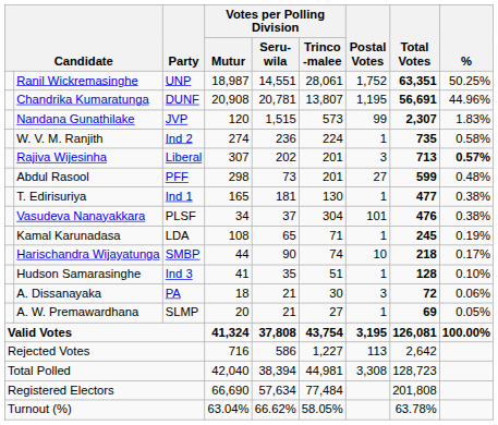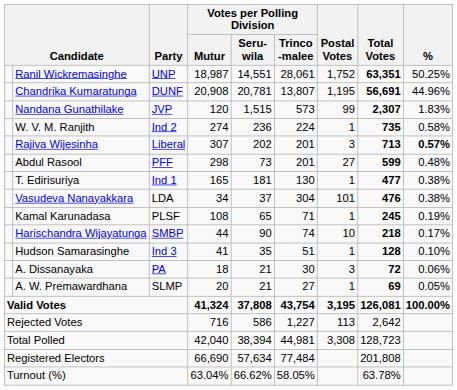 <table class="wikitable" border="1" style="text-align:right;">
 <tr>
 <th align=left valign=bottom rowspan=2 colspan=2>Candidate</th>
 <th align=left valign=bottom rowspan=2 width="40">Party</th>
 <th colspan=3>Votes per Polling Division</th>
 <th align=center valign=bottom rowspan=2 width="50">Postal<br>Votes</th>
 <th align=center valign=bottom rowspan=2 width="50">Total Votes</th>
 <th align=center valign=bottom rowspan=2 width="50">%</th>
 </tr>
 <tr>
 <th align=center valign=bottom width="50">Mutur</th>
 <th align=center valign=bottom width="50">Seru-<br>wila</th>
 <th align=center valign=bottom width="50">Trinco<br>-malee</th>
 </tr>
 <tr>
 <td bgcolor=> </td>
 <td align=left><a href='#'>Ranil Wickremasinghe</a></td>
 <td align=left><a href='#'>UNP</a></td>
 <td>18,987</td>
 <td>14,551</td>
 <td>28,061</td>
 <td>1,752</td>
 <td><strong>63,351</strong></td>
 <td>50.25%</td>
 </tr>
 <tr>
 <td bgcolor=> </td>
 <td align=left><a href='#'>Chandrika Kumaratunga</a></td>
 <td align=left><a href='#'>DUNF</a></td>
 <td>20,908</td>
 <td>20,781</td>
 <td>13,807</td>
 <td>1,195</td>
 <td><strong>56,691</strong></td>
 <td>44.96%</td>
 </tr>
 <tr>
 <td bgcolor=> </td>
 <td align=left><a href='#'>Nandana Gunathilake</a></td>
 <td align=left><a href='#'>JVP</a></td>
 <td>120</td>
 <td>1,515</td>
 <td>573</td>
 <td>99</td>
 <td><strong>2,307</strong></td>
 <td>1.83%</td>
 </tr>
 <tr>
 <td bgcolor=> </td>
 <td align=left>W. V. M. Ranjith</td>
 <td align=left><a href='#'>Ind 2</a></td>
 <td>274</td>
 <td>236</td>
 <td>224</td>
 <td>1</td>
 <td><strong>735</strong></td>
 <td>0.58%</td>
 </tr>
 <tr>
 <td></td>
 <td align=left><a href='#'>Rajiva Wijesinha</a></td>
 <td align=left><a href='#'>Liberal</a></td>
 <td>307</td>
 <td>202</td>
 <td>201</td>
 <td>3</td>
 <td><strong>713</strong></td>
 <td><strong>0.57%</strong></td>
 </tr>
 <tr>
 <td></td>
 <td align=left>Abdul Rasool</td>
 <td align=left><a href='#'>PFF</a></td>
 <td>298</td>
 <td>73</td>
 <td>201</td>
 <td>27</td>
 <td><strong>599</strong></td>
 <td>0.48%</td>
 </tr>
 <tr>
 <td bgcolor=> </td>
 <td align=left>T. Edirisuriya</td>
 <td align=left><a href='#'>Ind 1</a></td>
 <td>165</td>
 <td>181</td>
 <td>130</td>
 <td>1</td>
 <td><strong>477</strong></td>
 <td>0.38%</td>
 </tr>
 <tr>
 <td></td>
 <td align=left><a href='#'>Vasudeva Nanayakkara</a></td>
-<td align=left>PLSF</td>
+<td align=left>LDA</td>
 <td>34</td>
 <td>37</td>
 <td>304</td>
 <td>101</td>
 <td><strong>476</strong></td>
 <td>0.38%</td>
 </tr>
 <tr>
 <td></td>
 <td align=left>Kamal Karunadasa</td>
-<td align=left>LDA</td>
+<td align=left>PLSF</td>
 <td>108</td>
 <td>65</td>
 <td>71</td>
 <td>1</td>
 <td><strong>245</strong></td>
 <td>0.19%</td>
 </tr>
 <tr>
 <td bgcolor=> </td>
 <td align=left><a href='#'>Harischandra Wijayatunga</a></td>
 <td align=left><a href='#'>SMBP</a></td>
 <td>44</td>
 <td>90</td>
 <td>74</td>
 <td>10</td>
 <td><strong>218</strong></td>
 <td>0.17%</td>
 </tr>
 <tr>
 <td bgcolor=> </td>
 <td align=left>Hudson Samarasinghe</td>
 <td align=left><a href='#'>Ind 3</a></td>
 <td>41</td>
 <td>35</td>
 <td>51</td>
 <td>1</td>
 <td><strong>128</strong></td>
 <td>0.10%</td>
 </tr>
 <tr>
 <td></td>
 <td align=left>A. Dissanayaka</td>
 <td align=left><a href='#'>PA</a></td>
 <td>18</td>
 <td>21</td>
 <td>30</td>
 <td>3</td>
 <td><strong>72</strong></td>
 <td>0.06%</td>
 </tr>
 <tr>
 <td></td>
 <td align=left>A. W. Premawardhana</td>
 <td align=left>SLMP</td>
 <td>20</td>
 <td>21</td>
 <td>27</td>
 <td>1</td>
 <td><strong>69</strong></td>
 <td>0.05%</td>
 </tr>
 <tr>
 <td align=left colspan=3><strong>Valid Votes</strong></td>
 <td><strong>41,324</strong></td>
 <td><strong>37,808</strong></td>
 <td><strong>43,754</strong></td>
 <td><strong>3,195</strong></td>
 <td><strong>126,081</strong></td>
 <td><strong>100.00%</strong></td>
 </tr>
 <tr>
 <td align=left colspan=3>Rejected Votes</td>
 <td>716</td>
 <td>586</td>
 <td>1,227</td>
 <td>113</td>
 <td>2,642</td>
 <td></td>
 </tr>
 <tr>
 <td align=left colspan=3>Total Polled</td>
 <td>42,040</td>
 <td>38,394</td>
 <td>44,981</td>
 <td>3,308</td>
 <td>128,723</td>
 <td></td>
 </tr>
 <tr>
 <td align=left colspan=3>Registered Electors</td>
 <td>66,690</td>
 <td>57,634</td>
 <td>77,484</td>
 <td></td>
 <td>201,808</td>
 <td></td>
 </tr>
 <tr>
 <td align=left colspan=3>Turnout (%)</td>
 <td>63.04%</td>
 <td>66.62%</td>
 <td>58.05%</td>
 <td></td>
 <td>63.78%</td>
 <td></td>
 </tr>
 </table>
